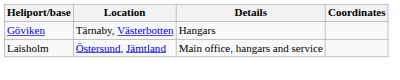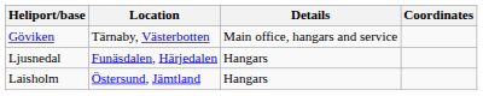 <table class="wikitable">
 <tr>
 <th>Heliport/base</th>
 <th>Location</th>
 <th>Details</th>
 <th>Coordinates</th>
 </tr>
 <tr>
 <td><a href='#'>Göviken</a></td>
 <td>Tärnaby, <a href='#'>Västerbotten</a></td>
+<td>Main office, hangars and service</td>
+<td></td>
+</tr>
+<tr>
+<td>Ljusnedal</td>
+<td><a href='#'>Funäsdalen</a>, <a href='#'>Härjedalen</a></td>
 <td>Hangars</td>
 <td></td>
 </tr>
 <tr>
 <td>Laisholm</td>
 <td><a href='#'>Östersund</a>, <a href='#'>Jämtland</a></td>
-<td>Main office, hangars and service</td>
+<td>Hangars</td>
 <td></td>
 </tr>
 </table>
